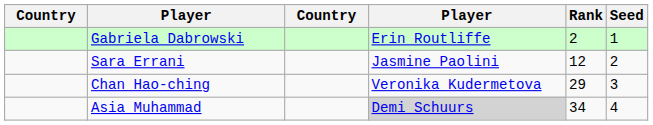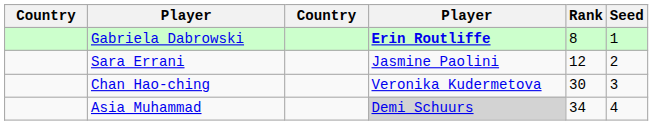 <table class="wikitable">
 <tr>
 <th width="70">Country</th>
 <th width="175">Player</th>
 <th width="70">Country</th>
 <th width="175">Player</th>
 <th>Rank</th>
 <th>Seed</th>
 </tr>
 <tr style="background:#cfc;">
 <td></td>
 <td><a href='#'>Gabriela Dabrowski</a></td>
 <td></td>
-<td><a href='#'>Erin Routliffe</a></td>
-<td>2</td>
+<td><strong><a href='#'>Erin Routliffe</a></strong></td>
+<td>8</td>
 <td>1</td>
 </tr>
 <tr>
 <td></td>
 <td><a href='#'>Sara Errani</a></td>
 <td></td>
 <td><a href='#'>Jasmine Paolini</a></td>
 <td>12</td>
 <td>2</td>
 </tr>
 <tr>
 <td></td>
 <td><a href='#'>Chan Hao-ching</a></td>
 <td></td>
 <td><a href='#'>Veronika Kudermetova</a></td>
-<td>29</td>
+<td>30</td>
 <td>3</td>
 </tr>
 <tr>
 <td></td>
 <td><a href='#'>Asia Muhammad</a></td>
 <td></td>
 <td style="background: lightgrey;"><a href='#'>Demi Schuurs</a></td>
 <td>34</td>
 <td>4</td>
 </tr>
 </table>
